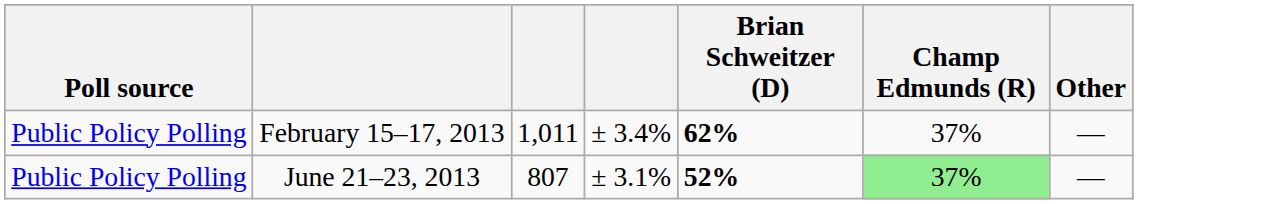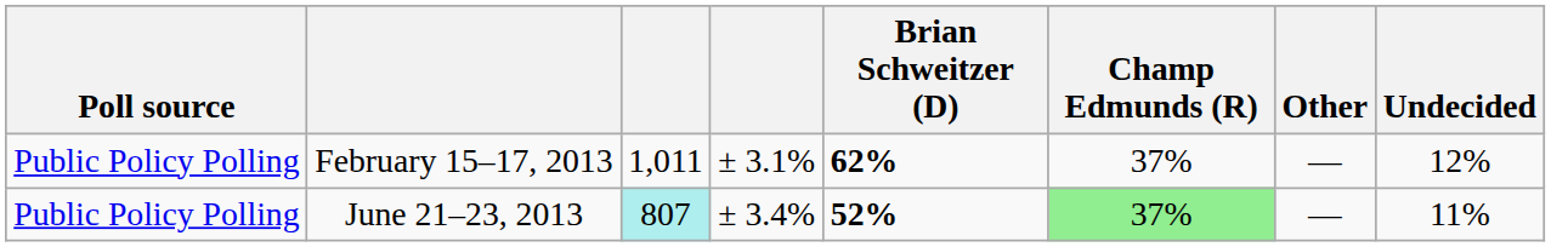 <table class="wikitable">
 <tr valign= bottom>
 <th>Poll source</th>
 <th></th>
 <th></th>
 <th></th>
 <th style="width:100px;">Brian<br>Schweitzer (D)</th>
 <th style="width:100px;">Champ<br>Edmunds (R)</th>
 <th>Other</th>
+<th>Undecided</th>
 </tr>
 <tr>
 <td><a href='#'>Public Policy Polling</a></td>
 <td align=center>February 15–17, 2013</td>
 <td align=center>1,011</td>
-<td align=center>± 3.4%</td>
+<td align=center>± 3.1%</td>
 <td><strong>62%</strong></td>
 <td align=center>37%</td>
 <td align=center>—</td>
+<td align=center>12%</td>
 </tr>
 <tr>
 <td><a href='#'>Public Policy Polling</a></td>
 <td align=center>June 21–23, 2013</td>
-<td align=center>807</td>
-<td align=center>± 3.1%</td>
+<td align=center style="background: paleturquoise;">807</td>
+<td align=center>± 3.4%</td>
 <td><strong>52%</strong></td>
 <td align=center style="background: lightgreen;">37%</td>
 <td align=center>—</td>
+<td align=center>11%</td>
 </tr>
 </table>
